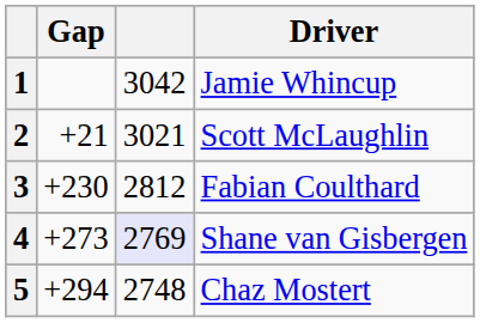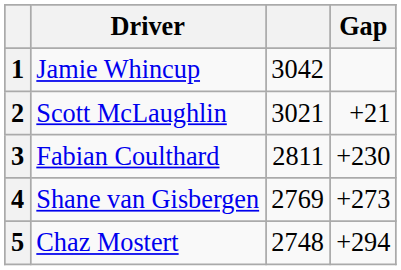 <table class="wikitable" style="font-size: 95%;">
 <tr>
 <th></th>
+<th>Driver</th>
+<th></th>
 <th>Gap</th>
-<th></th>
-<th>Driver</th>
 </tr>
 <tr>
 <th>1</th>
+<td> <a href='#'>Jamie Whincup</a></td>
+<td align="right">3042</td>
 <td align="right"></td>
-<td align="right">3042</td>
-<td> <a href='#'>Jamie Whincup</a></td>
 </tr>
 <tr>
 <th>2</th>
+<td> <a href='#'>Scott McLaughlin</a></td>
+<td align="right">3021</td>
 <td align="right">+21</td>
-<td align="right">3021</td>
-<td> <a href='#'>Scott McLaughlin</a></td>
 </tr>
 <tr>
 <th>3</th>
+<td> <a href='#'>Fabian Coulthard</a></td>
+<td align="right">2811</td>
 <td align="right">+230</td>
-<td align="right">2812</td>
-<td> <a href='#'>Fabian Coulthard</a></td>
 </tr>
 <tr>
 <th>4</th>
+<td> <a href='#'>Shane van Gisbergen</a></td>
+<td align="right">2769</td>
 <td align="right">+273</td>
-<td align="right" style="background: lavender;">2769</td>
-<td> <a href='#'>Shane van Gisbergen</a></td>
 </tr>
 <tr>
 <th>5</th>
+<td> <a href='#'>Chaz Mostert</a></td>
+<td align="right">2748</td>
 <td align="right">+294</td>
-<td align="right">2748</td>
-<td> <a href='#'>Chaz Mostert</a></td>
 </tr>
 </table>
